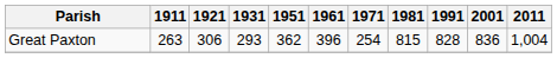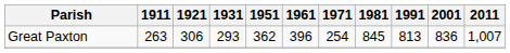 <table class="wikitable" style="text-align:center">
 <tr>
 <th width="150">Parish<br></th>
 <th width="30">1911<br></th>
 <th width="30">1921<br></th>
 <th width="30">1931<br></th>
 <th width="30">1951<br></th>
 <th width="30">1961<br></th>
 <th width="30">1971<br></th>
 <th width="30">1981<br></th>
 <th width="30">1991<br></th>
 <th width="30">2001<br></th>
 <th width="30">2011 <br></th>
 </tr>
 <tr>
 <td align=left>Great Paxton</td>
 <td align="center">263</td>
 <td align="center">306</td>
 <td align="center">293</td>
 <td align="center">362</td>
 <td align="center">396</td>
 <td align="center">254</td>
-<td align="center">815</td>
-<td align="center">828</td>
+<td align="center">845</td>
+<td align="center">813</td>
 <td align="center">836</td>
-<td align="center">1,004</td>
+<td align="center">1,007</td>
 </tr>
 <tr>
 </tr>
 </table>
